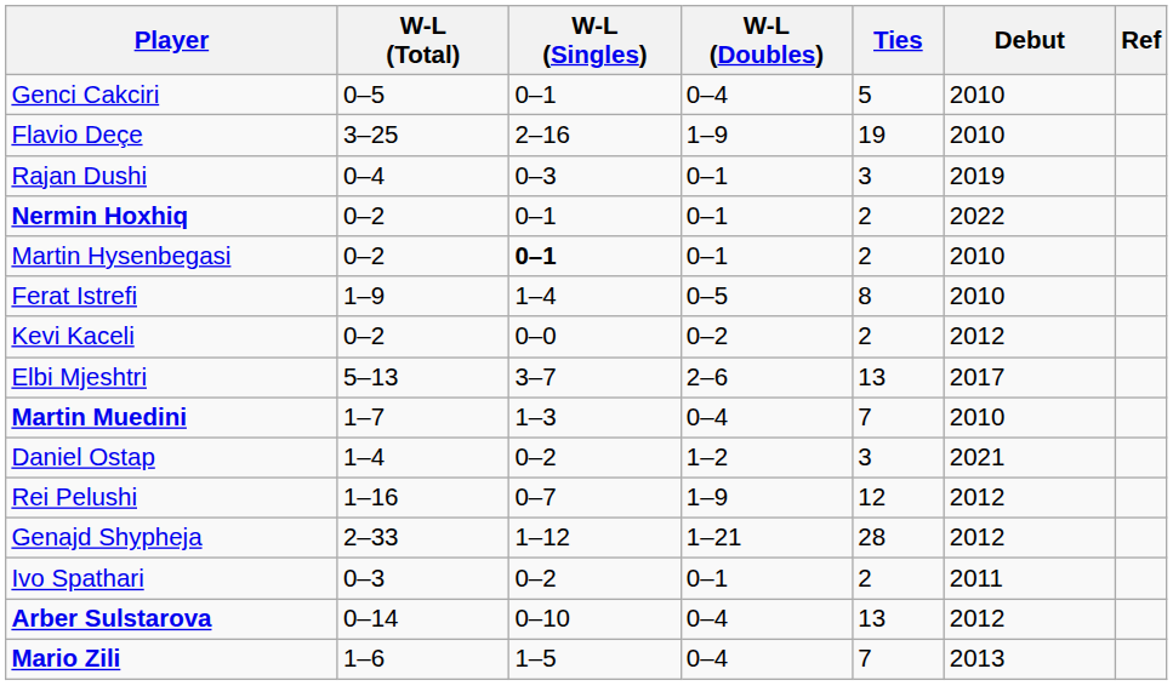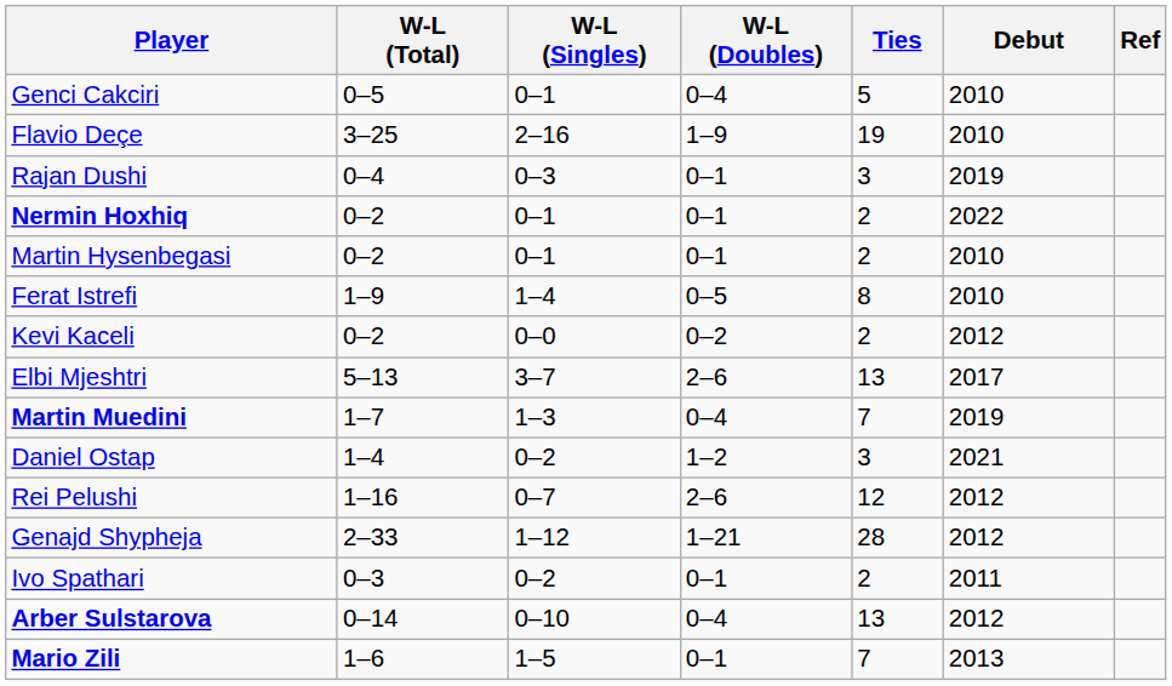 <table class="wikitable sortable" style=font-size:97%>
 <tr>
 <th width=200><a href='#'>Player</a></th>
 <th width=100>W-L<br>(Total)</th>
 <th width=100>W-L<br>(<a href='#'>Singles</a>)</th>
 <th width=100>W-L<br>(<a href='#'>Doubles</a>)</th>
 <th width=50><a href='#'>Ties</a></th>
 <th width=100>Debut</th>
 <th>Ref</th>
 </tr>
 <tr>
 <td><a href='#'>Genci Cakciri</a></td>
 <td>0–5</td>
 <td>0–1</td>
 <td>0–4</td>
 <td>5</td>
 <td>2010</td>
 <td></td>
 </tr>
 <tr>
 <td><a href='#'>Flavio Deçe</a></td>
 <td>3–25</td>
 <td>2–16</td>
 <td>1–9</td>
 <td>19</td>
 <td>2010</td>
 <td></td>
 </tr>
 <tr>
 <td><a href='#'>Rajan Dushi</a></td>
 <td>0–4</td>
 <td>0–3</td>
 <td>0–1</td>
 <td>3</td>
 <td>2019</td>
 <td></td>
 </tr>
 <tr>
 <td><strong><a href='#'>Nermin Hoxhiq</a></strong></td>
 <td>0–2</td>
 <td>0–1</td>
 <td>0–1</td>
 <td>2</td>
 <td>2022</td>
 <td></td>
 </tr>
 <tr>
 <td><a href='#'>Martin Hysenbegasi</a></td>
 <td>0–2</td>
-<td><strong>0–1</strong></td>
+<td>0–1</td>
 <td>0–1</td>
 <td>2</td>
 <td>2010</td>
 <td></td>
 </tr>
 <tr>
 <td><a href='#'>Ferat Istrefi</a></td>
 <td>1–9</td>
 <td>1–4</td>
 <td>0–5</td>
 <td>8</td>
 <td>2010</td>
 <td></td>
 </tr>
 <tr>
 <td><a href='#'>Kevi Kaceli</a></td>
 <td>0–2</td>
 <td>0–0</td>
 <td>0–2</td>
 <td>2</td>
 <td>2012</td>
 <td></td>
 </tr>
 <tr>
 <td><a href='#'>Elbi Mjeshtri</a></td>
 <td>5–13</td>
 <td>3–7</td>
 <td>2–6</td>
 <td>13</td>
 <td>2017</td>
 <td></td>
 </tr>
 <tr>
 <td><strong><a href='#'>Martin Muedini</a></strong></td>
 <td>1–7</td>
 <td>1–3</td>
 <td>0–4</td>
 <td>7</td>
-<td>2010</td>
+<td>2019</td>
 <td></td>
 </tr>
 <tr>
 <td><a href='#'>Daniel Ostap</a></td>
 <td>1–4</td>
 <td>0–2</td>
 <td>1–2</td>
 <td>3</td>
 <td>2021</td>
 <td></td>
 </tr>
 <tr>
 <td><a href='#'>Rei Pelushi</a></td>
 <td>1–16</td>
 <td>0–7</td>
-<td>1–9</td>
+<td>2–6</td>
 <td>12</td>
 <td>2012</td>
 <td></td>
 </tr>
 <tr>
 <td><a href='#'>Genajd Shypheja</a></td>
 <td>2–33</td>
 <td>1–12</td>
 <td>1–21</td>
 <td>28</td>
 <td>2012</td>
 <td></td>
 </tr>
 <tr>
 <td><a href='#'>Ivo Spathari</a></td>
 <td>0–3</td>
 <td>0–2</td>
 <td>0–1</td>
 <td>2</td>
 <td>2011</td>
 <td></td>
 </tr>
 <tr>
 <td><strong><a href='#'>Arber Sulstarova</a></strong></td>
 <td>0–14</td>
 <td>0–10</td>
 <td>0–4</td>
 <td>13</td>
 <td>2012</td>
 <td></td>
 </tr>
 <tr>
 <td><strong><a href='#'>Mario Zili</a></strong></td>
 <td>1–6</td>
 <td>1–5</td>
-<td>0–4</td>
+<td>0–1</td>
 <td>7</td>
 <td>2013</td>
 <td></td>
 </tr>
 </table>
